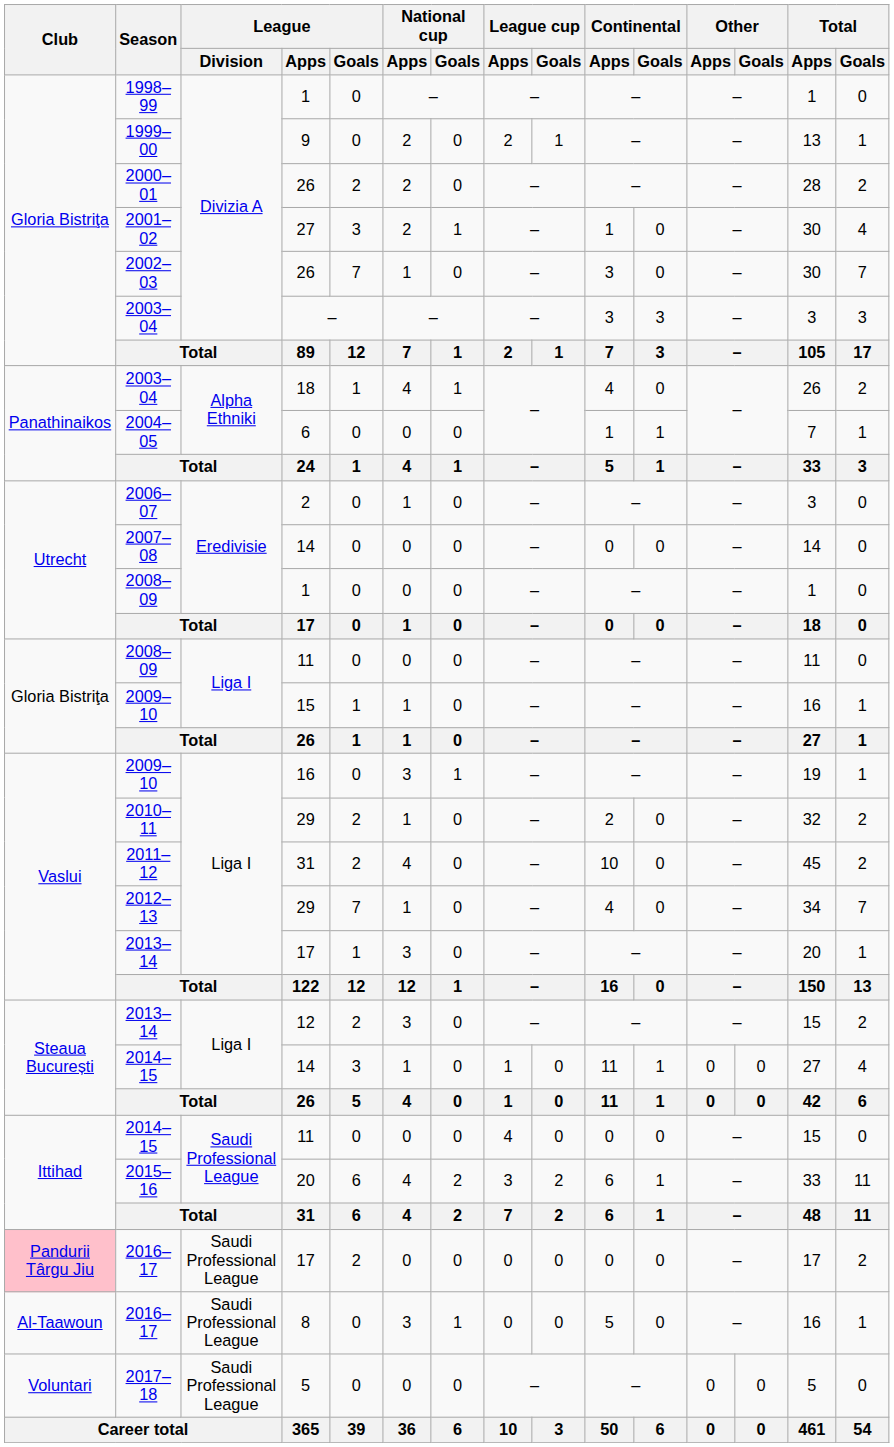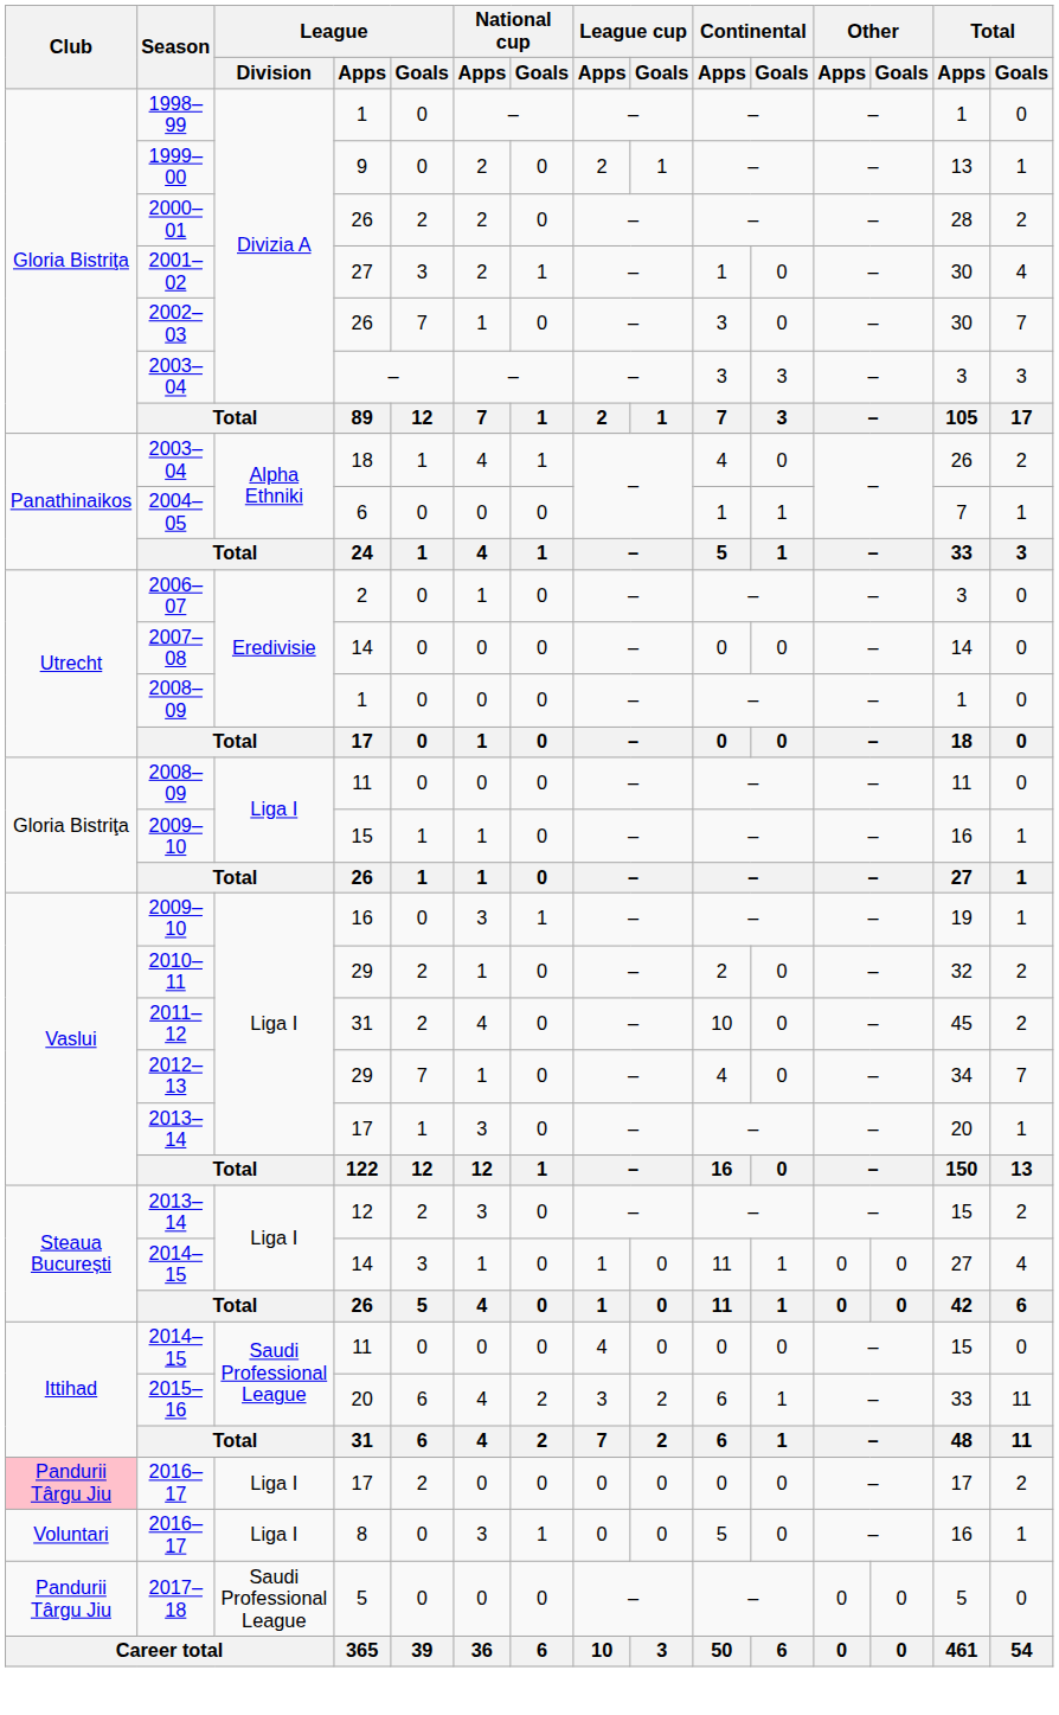 <table class="wikitable" style="text-align:center">
 <tr>
 <th rowspan="2">Club</th>
 <th rowspan="2">Season</th>
 <th colspan="3">League</th>
 <th colspan="2">National cup</th>
 <th colspan="2">League cup</th>
 <th colspan="2">Continental</th>
 <th colspan="2">Other</th>
 <th colspan="2">Total</th>
 </tr>
 <tr>
 <th>Division</th>
 <th>Apps</th>
 <th>Goals</th>
 <th>Apps</th>
 <th>Goals</th>
 <th>Apps</th>
 <th>Goals</th>
 <th>Apps</th>
 <th>Goals</th>
 <th>Apps</th>
 <th>Goals</th>
 <th>Apps</th>
 <th>Goals</th>
 </tr>
 <tr>
 <td rowspan="7"><a href='#'>Gloria Bistriţa</a></td>
 <td><a href='#'>1998–99</a></td>
 <td rowspan="6"><a href='#'>Divizia A</a></td>
 <td>1</td>
 <td>0</td>
 <td colspan="2">–</td>
 <td colspan="2">–</td>
 <td colspan="2">–</td>
 <td colspan="2">–</td>
 <td>1</td>
 <td>0</td>
 </tr>
 <tr>
 <td><a href='#'>1999–00</a></td>
 <td>9</td>
 <td>0</td>
 <td>2</td>
 <td>0</td>
 <td>2</td>
 <td>1</td>
 <td colspan="2">–</td>
 <td colspan="2">–</td>
 <td>13</td>
 <td>1</td>
 </tr>
 <tr>
 <td><a href='#'>2000–01</a></td>
 <td>26</td>
 <td>2</td>
 <td>2</td>
 <td>0</td>
 <td colspan="2">–</td>
 <td colspan="2">–</td>
 <td colspan="2">–</td>
 <td>28</td>
 <td>2</td>
 </tr>
 <tr>
 <td><a href='#'>2001–02</a></td>
 <td>27</td>
 <td>3</td>
 <td>2</td>
 <td>1</td>
 <td colspan="2">–</td>
 <td>1</td>
 <td>0</td>
 <td colspan="2">–</td>
 <td>30</td>
 <td>4</td>
 </tr>
 <tr>
 <td><a href='#'>2002–03</a></td>
 <td>26</td>
 <td>7</td>
 <td>1</td>
 <td>0</td>
 <td colspan="2">–</td>
 <td>3</td>
 <td>0</td>
 <td colspan="2">–</td>
 <td>30</td>
 <td>7</td>
 </tr>
 <tr>
 <td><a href='#'>2003–04</a></td>
 <td colspan="2">–</td>
 <td colspan="2">–</td>
 <td colspan="2">–</td>
 <td>3</td>
 <td>3</td>
 <td colspan="2">–</td>
 <td>3</td>
 <td>3</td>
 </tr>
 <tr>
 <th colspan="2">Total</th>
 <th>89</th>
 <th>12</th>
 <th>7</th>
 <th>1</th>
 <th>2</th>
 <th>1</th>
 <th>7</th>
 <th>3</th>
 <th colspan="2">–</th>
 <th>105</th>
 <th>17</th>
 </tr>
 <tr>
 <td rowspan="3"><a href='#'>Panathinaikos</a></td>
 <td><a href='#'>2003–04</a></td>
 <td rowspan="2"><a href='#'>Alpha Ethniki</a></td>
 <td>18</td>
 <td>1</td>
 <td>4</td>
 <td>1</td>
 <td rowspan=2 colspan="2">–</td>
 <td>4</td>
 <td>0</td>
 <td rowspan=2 colspan="2">–</td>
 <td>26</td>
 <td>2</td>
 </tr>
 <tr>
 <td><a href='#'>2004–05</a></td>
 <td>6</td>
 <td>0</td>
 <td>0</td>
 <td>0</td>
 <td>1</td>
 <td>1</td>
 <td>7</td>
 <td>1</td>
 </tr>
 <tr>
 <th colspan="2">Total</th>
 <th>24</th>
 <th>1</th>
 <th>4</th>
 <th>1</th>
 <th colspan="2">–</th>
 <th>5</th>
 <th>1</th>
 <th colspan="2">–</th>
 <th>33</th>
 <th>3</th>
 </tr>
 <tr>
 <td rowspan="4"><a href='#'>Utrecht</a></td>
 <td><a href='#'>2006–07</a></td>
 <td rowspan="3"><a href='#'>Eredivisie</a></td>
 <td>2</td>
 <td>0</td>
 <td>1</td>
 <td>0</td>
 <td colspan="2">–</td>
 <td colspan="2">–</td>
 <td colspan="2">–</td>
 <td>3</td>
 <td>0</td>
 </tr>
 <tr>
 <td><a href='#'>2007–08</a></td>
 <td>14</td>
 <td>0</td>
 <td>0</td>
 <td>0</td>
 <td colspan="2">–</td>
 <td>0</td>
 <td>0</td>
 <td colspan="2">–</td>
 <td>14</td>
 <td>0</td>
 </tr>
 <tr>
 <td><a href='#'>2008–09</a></td>
 <td>1</td>
 <td>0</td>
 <td>0</td>
 <td>0</td>
 <td colspan="2">–</td>
 <td colspan="2">–</td>
 <td colspan="2">–</td>
 <td>1</td>
 <td>0</td>
 </tr>
 <tr>
 <th colspan="2">Total</th>
 <th>17</th>
 <th>0</th>
 <th>1</th>
 <th>0</th>
 <th colspan="2">–</th>
 <th>0</th>
 <th>0</th>
 <th colspan="2">–</th>
 <th>18</th>
 <th>0</th>
 </tr>
 <tr>
 <td rowspan="3">Gloria Bistriţa</td>
 <td><a href='#'>2008–09</a></td>
 <td rowspan="2"><a href='#'>Liga I</a></td>
 <td>11</td>
 <td>0</td>
 <td>0</td>
 <td>0</td>
 <td colspan="2">–</td>
 <td colspan="2">–</td>
 <td colspan="2">–</td>
 <td>11</td>
 <td>0</td>
 </tr>
 <tr>
 <td><a href='#'>2009–10</a></td>
 <td>15</td>
 <td>1</td>
 <td>1</td>
 <td>0</td>
 <td colspan="2">–</td>
 <td colspan="2">–</td>
 <td colspan="2">–</td>
 <td>16</td>
 <td>1</td>
 </tr>
 <tr>
 <th colspan="2">Total</th>
 <th>26</th>
 <th>1</th>
 <th>1</th>
 <th>0</th>
 <th colspan="2">–</th>
 <th colspan="2">–</th>
 <th colspan="2">–</th>
 <th>27</th>
 <th>1</th>
 </tr>
 <tr>
 <td rowspan="6"><a href='#'>Vaslui</a></td>
 <td><a href='#'>2009–10</a></td>
 <td rowspan="5">Liga I</td>
 <td>16</td>
 <td>0</td>
 <td>3</td>
 <td>1</td>
 <td colspan="2">–</td>
 <td colspan="2">–</td>
 <td colspan="2">–</td>
 <td>19</td>
 <td>1</td>
 </tr>
 <tr>
 <td><a href='#'>2010–11</a></td>
 <td>29</td>
 <td>2</td>
 <td>1</td>
 <td>0</td>
 <td colspan="2">–</td>
 <td>2</td>
 <td>0</td>
 <td colspan="2">–</td>
 <td>32</td>
 <td>2</td>
 </tr>
 <tr>
 <td><a href='#'>2011–12</a></td>
 <td>31</td>
 <td>2</td>
 <td>4</td>
 <td>0</td>
 <td colspan="2">–</td>
 <td>10</td>
 <td>0</td>
 <td colspan="2">–</td>
 <td>45</td>
 <td>2</td>
 </tr>
 <tr>
 <td><a href='#'>2012–13</a></td>
 <td>29</td>
 <td>7</td>
 <td>1</td>
 <td>0</td>
 <td colspan="2">–</td>
 <td>4</td>
 <td>0</td>
 <td colspan="2">–</td>
 <td>34</td>
 <td>7</td>
 </tr>
 <tr>
 <td><a href='#'>2013–14</a></td>
 <td>17</td>
 <td>1</td>
 <td>3</td>
 <td>0</td>
 <td colspan="2">–</td>
 <td colspan="2">–</td>
 <td colspan="2">–</td>
 <td>20</td>
 <td>1</td>
 </tr>
 <tr>
 <th colspan="2">Total</th>
 <th>122</th>
 <th>12</th>
 <th>12</th>
 <th>1</th>
 <th colspan="2">–</th>
 <th>16</th>
 <th>0</th>
 <th colspan="2">–</th>
 <th>150</th>
 <th>13</th>
 </tr>
 <tr>
 <td rowspan="3"><a href='#'>Steaua București</a></td>
 <td><a href='#'>2013–14</a></td>
 <td rowspan="2">Liga I</td>
 <td>12</td>
 <td>2</td>
 <td>3</td>
 <td>0</td>
 <td colspan="2">–</td>
 <td colspan="2">–</td>
 <td colspan="2">–</td>
 <td>15</td>
 <td>2</td>
 </tr>
 <tr>
 <td><a href='#'>2014–15</a></td>
 <td>14</td>
 <td>3</td>
 <td>1</td>
 <td>0</td>
 <td>1</td>
 <td>0</td>
 <td>11</td>
 <td>1</td>
 <td>0</td>
 <td>0</td>
 <td>27</td>
 <td>4</td>
 </tr>
 <tr>
 <th colspan="2">Total</th>
 <th>26</th>
 <th>5</th>
 <th>4</th>
 <th>0</th>
 <th>1</th>
 <th>0</th>
 <th>11</th>
 <th>1</th>
 <th>0</th>
 <th>0</th>
 <th>42</th>
 <th>6</th>
 </tr>
 <tr>
 <td rowspan="3"><a href='#'>Ittihad</a></td>
 <td><a href='#'>2014–15</a></td>
 <td rowspan="2"><a href='#'>Saudi Professional League</a></td>
 <td>11</td>
 <td>0</td>
 <td>0</td>
 <td>0</td>
 <td>4</td>
 <td>0</td>
 <td>0</td>
 <td>0</td>
 <td colspan="2">–</td>
 <td>15</td>
 <td>0</td>
 </tr>
 <tr>
 <td><a href='#'>2015–16</a></td>
 <td>20</td>
 <td>6</td>
 <td>4</td>
 <td>2</td>
 <td>3</td>
 <td>2</td>
 <td>6</td>
 <td>1</td>
 <td colspan="2">–</td>
 <td>33</td>
 <td>11</td>
 </tr>
 <tr>
 <th colspan="2">Total</th>
 <th>31</th>
 <th>6</th>
 <th>4</th>
 <th>2</th>
 <th>7</th>
 <th>2</th>
 <th>6</th>
 <th>1</th>
 <th colspan="2">–</th>
 <th>48</th>
 <th>11</th>
 </tr>
 <tr>
 <td style="background: pink;"><a href='#'>Pandurii Târgu Jiu</a></td>
 <td><a href='#'>2016–17</a></td>
-<td>Saudi Professional League</td>
+<td>Liga I</td>
 <td>17</td>
 <td>2</td>
 <td>0</td>
 <td>0</td>
 <td>0</td>
 <td>0</td>
 <td>0</td>
 <td>0</td>
 <td colspan="2">–</td>
 <td>17</td>
 <td>2</td>
 </tr>
 <tr>
-<td><a href='#'>Al-Taawoun</a></td>
+<td><a href='#'>Voluntari</a></td>
 <td><a href='#'>2016–17</a></td>
-<td>Saudi Professional League</td>
+<td>Liga I</td>
 <td>8</td>
 <td>0</td>
 <td>3</td>
 <td>1</td>
 <td>0</td>
 <td>0</td>
 <td>5</td>
 <td>0</td>
 <td colspan="2">–</td>
 <td>16</td>
 <td>1</td>
 </tr>
 <tr>
-<td><a href='#'>Voluntari</a></td>
+<td><a href='#'>Pandurii Târgu Jiu</a></td>
 <td><a href='#'>2017–18</a></td>
 <td>Saudi Professional League</td>
 <td>5</td>
 <td>0</td>
 <td>0</td>
 <td>0</td>
 <td colspan="2">–</td>
 <td colspan="2">–</td>
 <td>0</td>
 <td>0</td>
 <td>5</td>
 <td>0</td>
 </tr>
 <tr>
 <th colspan="3">Career total</th>
 <th>365</th>
 <th>39</th>
 <th>36</th>
 <th>6</th>
 <th>10</th>
 <th>3</th>
 <th>50</th>
 <th>6</th>
 <th>0</th>
 <th>0</th>
 <th>461</th>
 <th>54</th>
 </tr>
 </table>
